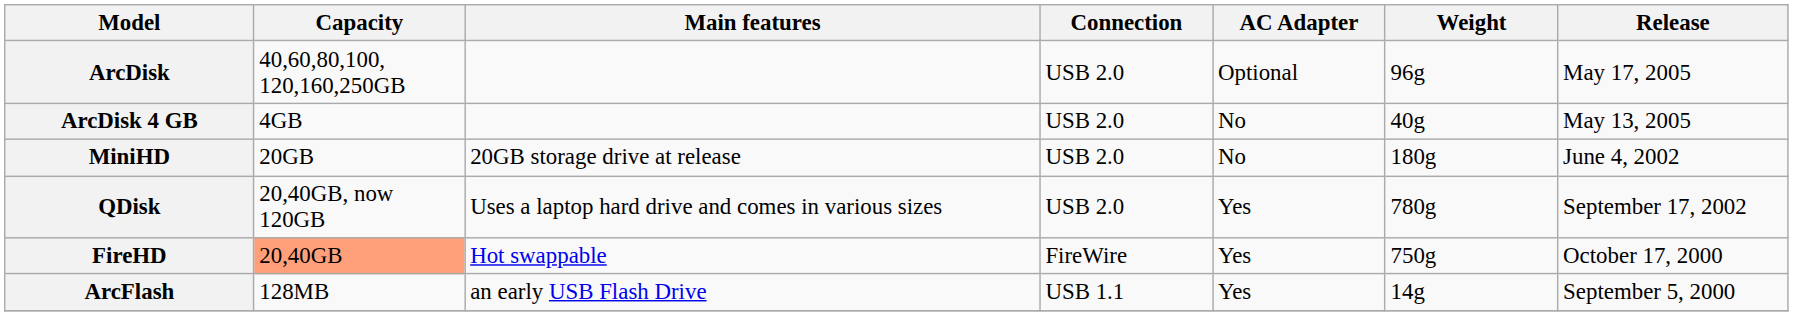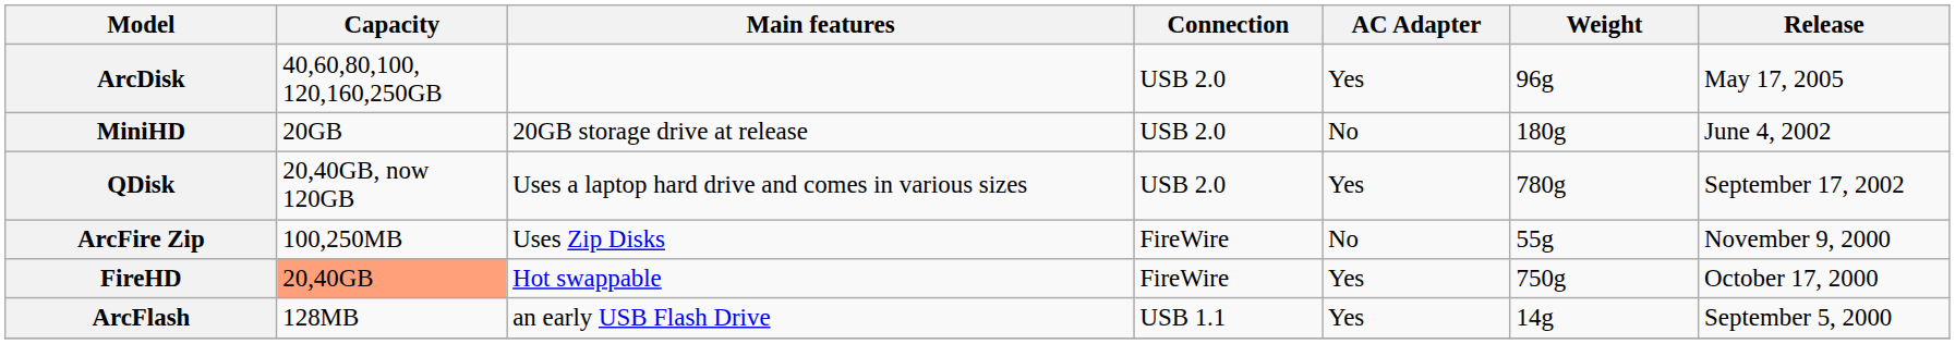 <table class="wikitable" >
 <tr>
 <th style="width:13%">Model</th>
 <th style="width:11%">Capacity</th>
 <th style="width:30%">Main features</th>
 <th style="width:9%">Connection</th>
 <th style="width:9%">AC Adapter</th>
 <th style="width:9%">Weight</th>
 <th style="width:12%">Release</th>
 </tr>
 <tr>
 <th>ArcDisk</th>
 <td>40,60,80,100, 120,160,250GB</td>
 <td></td>
 <td>USB 2.0</td>
-<td>Optional</td>
+<td>Yes</td>
 <td>96g</td>
 <td>May 17, 2005</td>
-</tr>
-<tr>
-<th>ArcDisk 4 GB</th>
-<td>4GB</td>
-<td></td>
-<td>USB 2.0</td>
-<td>No</td>
-<td>40g</td>
-<td>May 13, 2005</td>
 </tr>
 <tr>
 <th>MiniHD</th>
 <td>20GB</td>
 <td>20GB storage drive at release</td>
 <td>USB 2.0</td>
 <td>No</td>
 <td>180g</td>
 <td>June 4, 2002</td>
 </tr>
 <tr>
 <th>QDisk</th>
 <td>20,40GB, now 120GB</td>
 <td>Uses a laptop hard drive and comes in various sizes</td>
 <td>USB 2.0</td>
 <td>Yes</td>
 <td>780g</td>
 <td>September 17, 2002</td>
+</tr>
+<tr>
+<th>ArcFire Zip</th>
+<td>100,250MB</td>
+<td>Uses <a href='#'>Zip Disks</a></td>
+<td>FireWire</td>
+<td>No</td>
+<td>55g</td>
+<td>November 9, 2000</td>
 </tr>
 <tr>
 <th>FireHD</th>
 <td style="background: lightsalmon;">20,40GB</td>
 <td><a href='#'>Hot swappable</a></td>
 <td>FireWire</td>
 <td>Yes</td>
 <td>750g</td>
 <td>October 17, 2000</td>
 </tr>
 <tr>
 <th>ArcFlash</th>
 <td>128MB</td>
 <td>an early <a href='#'>USB Flash Drive</a></td>
 <td>USB 1.1</td>
 <td>Yes</td>
 <td>14g</td>
 <td>September 5, 2000</td>
 </tr>
 <tr>
 </tr>
 </table>
